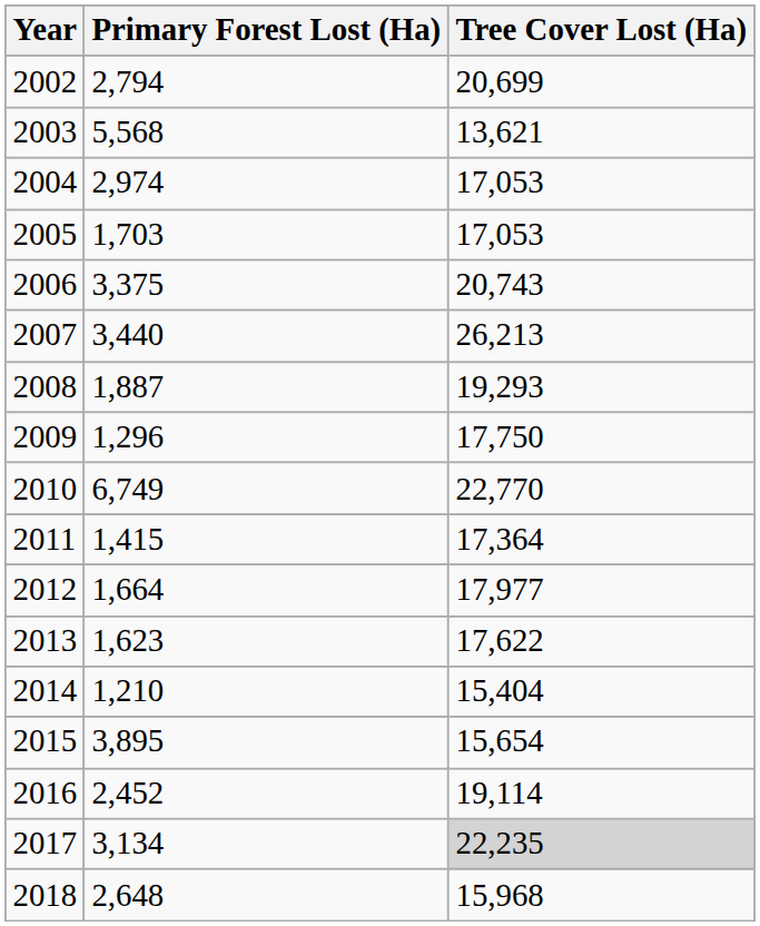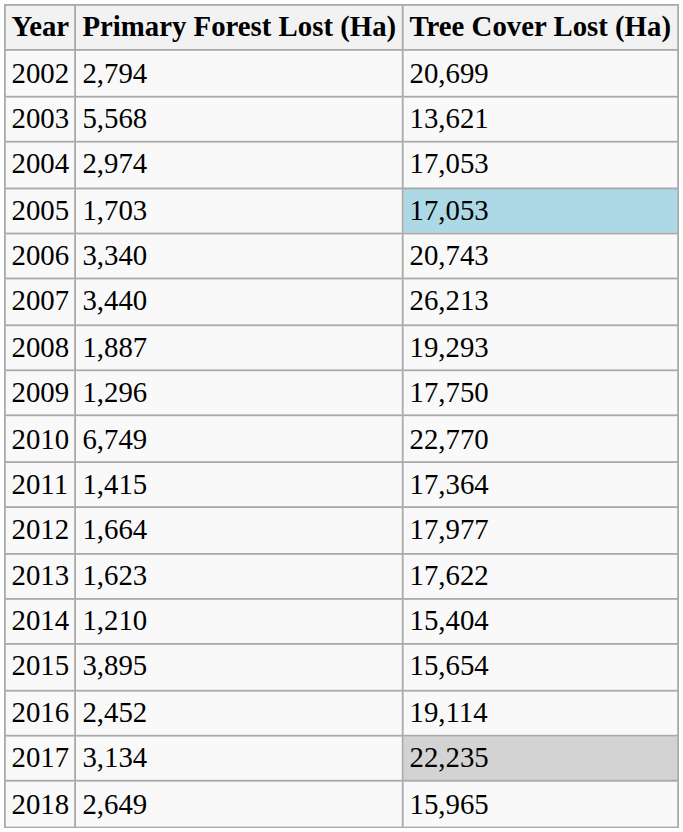 <table class="wikitable">
 <tr>
 <th>Year</th>
 <th>Primary Forest Lost (Ha)</th>
 <th>Tree Cover Lost (Ha)</th>
 </tr>
 <tr>
 <td>2002</td>
 <td>2,794</td>
 <td>20,699</td>
 </tr>
 <tr>
 <td>2003</td>
 <td>5,568</td>
 <td>13,621</td>
 </tr>
 <tr>
 <td>2004</td>
 <td>2,974</td>
 <td>17,053</td>
 </tr>
 <tr>
 <td>2005</td>
 <td>1,703</td>
-<td>17,053</td>
+<td style="background: lightblue;">17,053</td>
 </tr>
 <tr>
 <td>2006</td>
-<td>3,375</td>
+<td>3,340</td>
 <td>20,743</td>
 </tr>
 <tr>
 <td>2007</td>
 <td>3,440</td>
 <td>26,213</td>
 </tr>
 <tr>
 <td>2008</td>
 <td>1,887</td>
 <td>19,293</td>
 </tr>
 <tr>
 <td>2009</td>
 <td>1,296</td>
 <td>17,750</td>
 </tr>
 <tr>
 <td>2010</td>
 <td>6,749</td>
 <td>22,770</td>
 </tr>
 <tr>
 <td>2011</td>
 <td>1,415</td>
 <td>17,364</td>
 </tr>
 <tr>
 <td>2012</td>
 <td>1,664</td>
 <td>17,977</td>
 </tr>
 <tr>
 <td>2013</td>
 <td>1,623</td>
 <td>17,622</td>
 </tr>
 <tr>
 <td>2014</td>
 <td>1,210</td>
 <td>15,404</td>
 </tr>
 <tr>
 <td>2015</td>
 <td>3,895</td>
 <td>15,654</td>
 </tr>
 <tr>
 <td>2016</td>
 <td>2,452</td>
 <td>19,114</td>
 </tr>
 <tr>
 <td>2017</td>
 <td>3,134</td>
 <td style="background: lightgrey;">22,235</td>
 </tr>
 <tr>
 <td>2018</td>
-<td>2,648</td>
-<td>15,968</td>
+<td>2,649</td>
+<td>15,965</td>
 </tr>
 </table>
